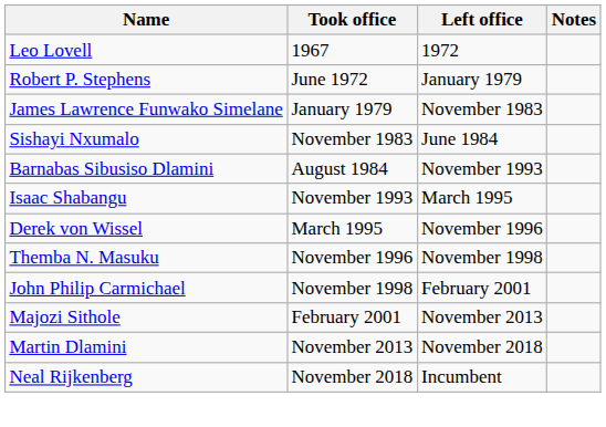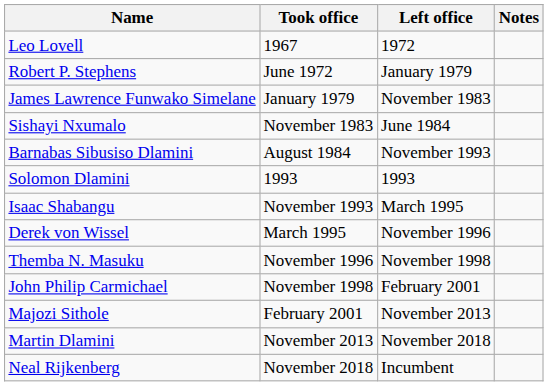 <table class="wikitable">
 <tr>
 <th>Name</th>
 <th>Took office</th>
 <th>Left office</th>
 <th>Notes</th>
 </tr>
 <tr>
 <td><a href='#'>Leo Lovell</a></td>
 <td>1967</td>
 <td>1972</td>
 <td></td>
 </tr>
 <tr>
 <td><a href='#'>Robert P. Stephens</a></td>
 <td>June 1972</td>
 <td>January 1979</td>
 <td></td>
 </tr>
 <tr>
 <td><a href='#'>James Lawrence Funwako Simelane</a></td>
 <td>January 1979</td>
 <td>November 1983</td>
 <td></td>
 </tr>
 <tr>
 <td><a href='#'>Sishayi Nxumalo</a></td>
 <td>November 1983</td>
 <td>June 1984</td>
 <td></td>
 </tr>
 <tr>
 <td><a href='#'>Barnabas Sibusiso Dlamini</a></td>
 <td>August 1984</td>
 <td>November 1993</td>
+<td></td>
+</tr>
+<tr>
+<td><a href='#'>Solomon Dlamini</a></td>
+<td>1993</td>
+<td>1993</td>
 <td></td>
 </tr>
 <tr>
 <td><a href='#'>Isaac Shabangu</a></td>
 <td>November 1993</td>
 <td>March 1995</td>
 <td></td>
 </tr>
 <tr>
 <td><a href='#'>Derek von Wissel</a></td>
 <td>March 1995</td>
 <td>November 1996</td>
 <td></td>
 </tr>
 <tr>
 <td><a href='#'>Themba N. Masuku</a></td>
 <td>November 1996</td>
 <td>November 1998</td>
 <td></td>
 </tr>
 <tr>
 <td><a href='#'>John Philip Carmichael</a></td>
 <td>November 1998</td>
 <td>February 2001</td>
 <td></td>
 </tr>
 <tr>
 <td><a href='#'>Majozi Sithole</a></td>
 <td>February 2001</td>
 <td>November 2013</td>
 <td></td>
 </tr>
 <tr>
 <td><a href='#'>Martin Dlamini</a></td>
 <td>November 2013</td>
 <td>November 2018</td>
 <td></td>
 </tr>
 <tr>
 <td><a href='#'>Neal Rijkenberg</a></td>
 <td>November 2018</td>
 <td>Incumbent</td>
 <td></td>
 </tr>
 </table>
